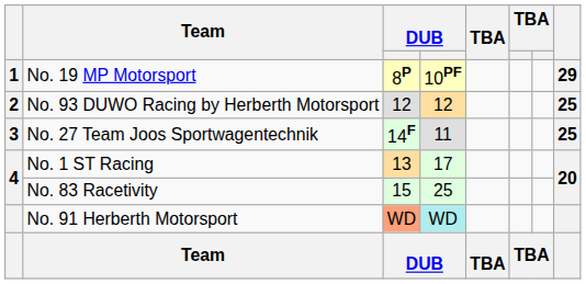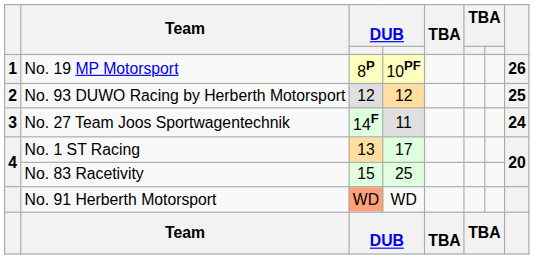 <table align=left| class="wikitable" style="font-size: 85%; text-align: center">
 <tr valign="top">
 <th rowspan=2 valign=middle></th>
 <th rowspan=2 valign=middle>Team</th>
 <th colspan=2><br><a href='#'>DUB</a></th>
 <th rowspan=2><br>TBA</th>
 <th colspan=2>TBA</th>
 <th rowspan=2 valign=middle>  </th>
 </tr>
 <tr>
 <th></th>
 <th></th>
 <th></th>
 <th></th>
 </tr>
 <tr>
 <th>1</th>
 <td align=left> No. 19 <a href='#'>MP Motorsport</a></td>
 <td style="background:#FFFFBF;">8<sup><strong>P</strong></sup></td>
 <td style="background:#FFFFBF;">10<sup><strong>PF</strong></sup></td>
 <td></td>
 <td></td>
 <td></td>
-<th>29</th>
+<th>26</th>
 </tr>
 <tr>
 <th>2</th>
 <td align=left> No. 93 DUWO Racing by Herberth Motorsport</td>
 <td style="background:#DFDFDF;">12</td>
 <td style="background:#FFDF9F;">12</td>
 <td></td>
 <td></td>
 <td></td>
 <th>25</th>
 </tr>
 <tr>
 <th>3</th>
 <td align=left> No. 27 Team Joos Sportwagentechnik</td>
 <td style="background:#DFFFDF;">14<sup><strong>F</strong></sup></td>
 <td style="background:#DFDFDF;">11</td>
 <td></td>
 <td></td>
 <td></td>
-<th>25</th>
+<th>24</th>
 </tr>
 <tr>
 <th rowspan=2>4</th>
 <td align=left> No. 1 ST Racing</td>
 <td style="background:#FFDF9F;">13</td>
 <td style="background:#DFFFDF;">17</td>
 <td></td>
 <td></td>
 <td></td>
 <th rowspan=2>20</th>
 </tr>
 <tr>
 <td align=left> No. 83 Racetivity</td>
 <td style="background:#DFFFDF;">15</td>
 <td style="background:#DFFFDF;">25</td>
 <td></td>
 <td></td>
 <td></td>
 </tr>
 <tr>
 <th></th>
 <td align=left> No. 91 Herberth Motorsport</td>
 <td style="background: lightsalmon;">WD</td>
-<td style="background: paleturquoise;">WD</td>
+<td>WD</td>
 <td></td>
 <td></td>
 <td></td>
 <th></th>
 </tr>
 <tr>
 <th valign=middle></th>
 <th valign=middle>Team</th>
 <th colspan=2><br><a href='#'>DUB</a></th>
 <th><br>TBA</th>
 <th colspan=2>TBA</th>
 <th valign=middle>  </th>
 </tr>
 </table>
